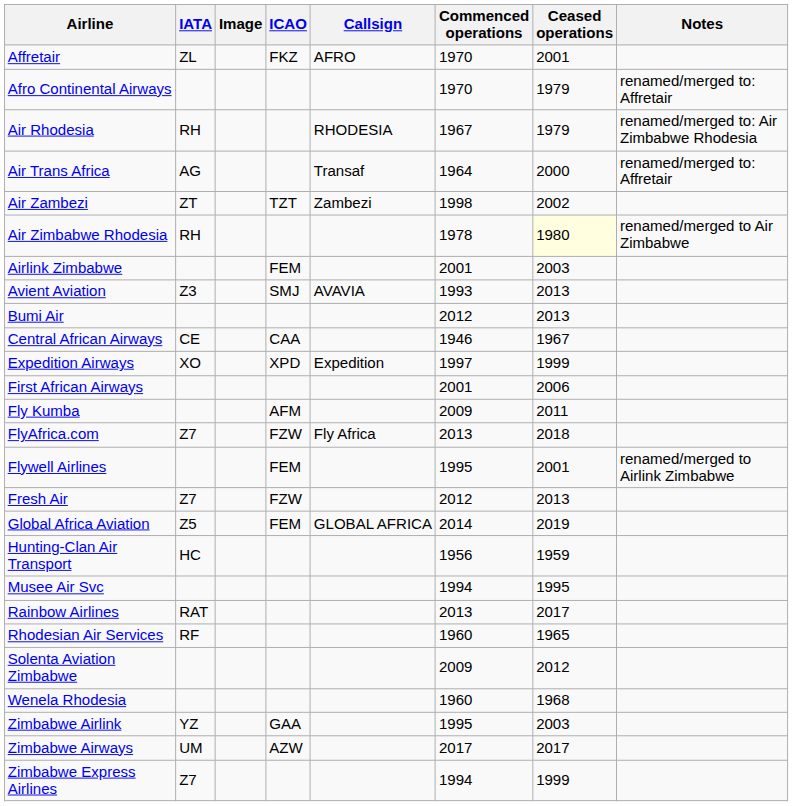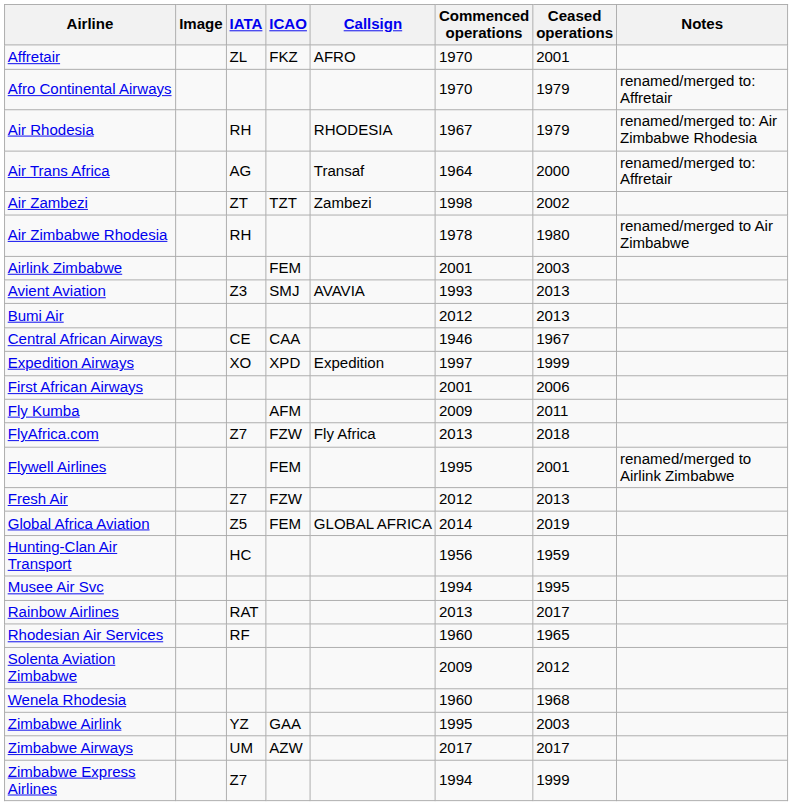 <table class="wikitable sortable" style="border-collapse:collapse; margin:auto;" border="1" cellpadding="3">
 <tr valign="middle">
 <th style="width:175px;">Airline</th>
+<th>Image</th>
 <th><a href='#'>IATA</a></th>
-<th>Image</th>
 <th><a href='#'>ICAO</a></th>
 <th><a href='#'>Callsign</a></th>
 <th>Commenced<br>operations</th>
 <th>Ceased<br>operations</th>
 <th style="width:175px;">Notes</th>
 </tr>
 <tr>
 <td><a href='#'>Affretair</a></td>
+<td></td>
 <td>ZL</td>
-<td></td>
 <td>FKZ</td>
 <td>AFRO</td>
 <td>1970</td>
 <td>2001</td>
 <td></td>
 </tr>
 <tr>
 <td><a href='#'>Afro Continental Airways</a></td>
 <td></td>
 <td></td>
 <td></td>
 <td></td>
 <td>1970</td>
 <td>1979</td>
 <td>renamed/merged to: Affretair</td>
 </tr>
 <tr>
 <td><a href='#'>Air Rhodesia</a></td>
+<td></td>
 <td>RH</td>
-<td></td>
 <td></td>
 <td>RHODESIA</td>
 <td>1967</td>
 <td>1979</td>
 <td>renamed/merged to: Air Zimbabwe Rhodesia</td>
 </tr>
 <tr>
 <td><a href='#'>Air Trans Africa</a></td>
+<td></td>
 <td>AG</td>
-<td></td>
 <td></td>
 <td>Transaf</td>
 <td>1964</td>
 <td>2000</td>
 <td>renamed/merged to: Affretair</td>
 </tr>
 <tr>
 <td><a href='#'>Air Zambezi</a></td>
+<td></td>
 <td>ZT</td>
-<td></td>
 <td>TZT</td>
 <td>Zambezi</td>
 <td>1998</td>
 <td>2002</td>
 <td></td>
 </tr>
 <tr>
 <td><a href='#'>Air Zimbabwe Rhodesia</a></td>
+<td></td>
 <td>RH</td>
 <td></td>
 <td></td>
-<td></td>
 <td>1978</td>
-<td style="background: lightyellow;">1980</td>
+<td>1980</td>
 <td>renamed/merged to Air Zimbabwe</td>
 </tr>
 <tr>
 <td><a href='#'>Airlink Zimbabwe</a></td>
 <td></td>
 <td></td>
 <td>FEM</td>
 <td></td>
 <td>2001</td>
 <td>2003</td>
 <td></td>
 </tr>
 <tr>
 <td><a href='#'>Avient Aviation</a></td>
+<td></td>
 <td>Z3</td>
-<td></td>
 <td>SMJ</td>
 <td>AVAVIA</td>
 <td>1993</td>
 <td>2013</td>
 <td></td>
 </tr>
 <tr>
 <td><a href='#'>Bumi Air</a></td>
 <td></td>
 <td></td>
 <td></td>
 <td></td>
 <td>2012</td>
 <td>2013</td>
 <td></td>
 </tr>
 <tr>
 <td><a href='#'>Central African Airways</a></td>
+<td></td>
 <td>CE</td>
-<td></td>
 <td>CAA</td>
 <td></td>
 <td>1946</td>
 <td>1967</td>
 <td></td>
 </tr>
 <tr>
 <td><a href='#'>Expedition Airways</a></td>
+<td></td>
 <td>XO</td>
-<td></td>
 <td>XPD</td>
 <td>Expedition</td>
 <td>1997</td>
 <td>1999</td>
 <td></td>
 </tr>
 <tr>
 <td><a href='#'>First African Airways</a></td>
 <td></td>
 <td></td>
 <td></td>
 <td></td>
 <td>2001</td>
 <td>2006</td>
 <td></td>
 </tr>
 <tr>
 <td><a href='#'>Fly Kumba</a></td>
 <td></td>
 <td></td>
 <td>AFM</td>
 <td></td>
 <td>2009</td>
 <td>2011</td>
 <td></td>
 </tr>
 <tr>
 <td><a href='#'>FlyAfrica.com</a></td>
+<td></td>
 <td>Z7</td>
-<td></td>
 <td>FZW</td>
 <td>Fly Africa</td>
 <td>2013</td>
 <td>2018</td>
 <td></td>
 </tr>
 <tr>
 <td><a href='#'>Flywell Airlines</a></td>
 <td></td>
 <td></td>
 <td>FEM</td>
 <td></td>
 <td>1995</td>
 <td>2001</td>
 <td>renamed/merged to Airlink Zimbabwe</td>
 </tr>
 <tr>
 <td><a href='#'>Fresh Air</a></td>
+<td></td>
 <td>Z7</td>
-<td></td>
 <td>FZW</td>
 <td></td>
 <td>2012</td>
 <td>2013</td>
 <td></td>
 </tr>
 <tr>
 <td><a href='#'>Global Africa Aviation</a></td>
+<td></td>
 <td>Z5</td>
-<td></td>
 <td>FEM</td>
 <td>GLOBAL AFRICA</td>
 <td>2014</td>
 <td>2019</td>
 <td></td>
 </tr>
 <tr>
 <td><a href='#'>Hunting-Clan Air Transport</a></td>
+<td></td>
 <td>HC</td>
-<td></td>
 <td></td>
 <td></td>
 <td>1956</td>
 <td>1959</td>
 <td></td>
 </tr>
 <tr>
 <td><a href='#'>Musee Air Svc</a></td>
 <td></td>
 <td></td>
 <td></td>
 <td></td>
 <td>1994</td>
 <td>1995</td>
 <td></td>
 </tr>
 <tr>
 <td><a href='#'>Rainbow Airlines</a></td>
+<td></td>
 <td>RAT</td>
-<td></td>
 <td></td>
 <td></td>
 <td>2013</td>
 <td>2017</td>
 <td></td>
 </tr>
 <tr>
 <td><a href='#'>Rhodesian Air Services</a></td>
+<td></td>
 <td>RF</td>
-<td></td>
 <td></td>
 <td></td>
 <td>1960</td>
 <td>1965</td>
 <td></td>
 </tr>
 <tr>
 <td><a href='#'>Solenta Aviation Zimbabwe</a></td>
 <td></td>
 <td></td>
 <td></td>
 <td></td>
 <td>2009</td>
 <td>2012</td>
 <td></td>
 </tr>
 <tr>
 <td><a href='#'>Wenela Rhodesia</a></td>
 <td></td>
 <td></td>
 <td></td>
 <td></td>
 <td>1960</td>
 <td>1968</td>
 <td></td>
 </tr>
 <tr>
 <td><a href='#'>Zimbabwe Airlink</a></td>
+<td></td>
 <td>YZ</td>
-<td></td>
 <td>GAA</td>
 <td></td>
 <td>1995</td>
 <td>2003</td>
 <td></td>
 </tr>
 <tr>
 <td><a href='#'>Zimbabwe Airways</a></td>
+<td></td>
 <td>UM</td>
-<td></td>
 <td>AZW</td>
 <td></td>
 <td>2017</td>
 <td>2017</td>
 <td></td>
 </tr>
 <tr>
 <td><a href='#'>Zimbabwe Express Airlines</a></td>
+<td></td>
 <td>Z7</td>
-<td></td>
 <td></td>
 <td></td>
 <td>1994</td>
 <td>1999</td>
 <td></td>
 </tr>
 </table>
